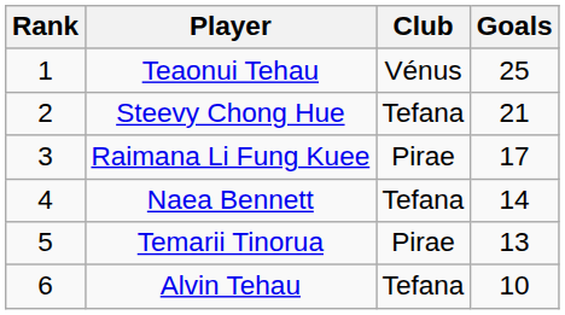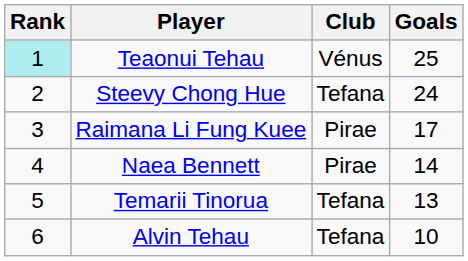 <table class="wikitable" style="text-align:center;">
 <tr>
 <th>Rank</th>
 <th>Player</th>
 <th>Club</th>
 <th>Goals</th>
 </tr>
 <tr>
-<td>1</td>
+<td style="background: paleturquoise;">1</td>
 <td> <a href='#'>Teaonui Tehau</a></td>
 <td>Vénus</td>
 <td>25</td>
 </tr>
 <tr>
 <td>2</td>
 <td> <a href='#'>Steevy Chong Hue</a></td>
 <td>Tefana</td>
-<td>21</td>
+<td>24</td>
 </tr>
 <tr>
 <td>3</td>
 <td> <a href='#'>Raimana Li Fung Kuee</a></td>
 <td>Pirae</td>
 <td>17</td>
 </tr>
 <tr>
 <td>4</td>
 <td> <a href='#'>Naea Bennett</a></td>
-<td>Tefana</td>
+<td>Pirae</td>
 <td>14</td>
 </tr>
 <tr>
 <td>5</td>
 <td> <a href='#'>Temarii Tinorua</a></td>
-<td>Pirae</td>
+<td>Tefana</td>
 <td>13</td>
 </tr>
 <tr>
 <td>6</td>
 <td> <a href='#'>Alvin Tehau</a></td>
 <td>Tefana</td>
 <td>10</td>
 </tr>
 </table>
